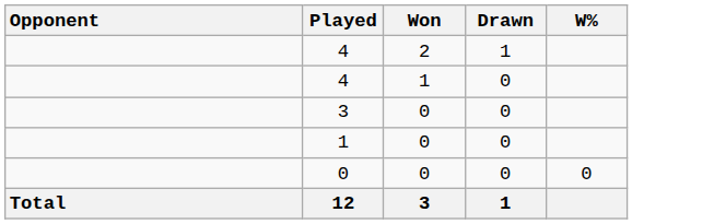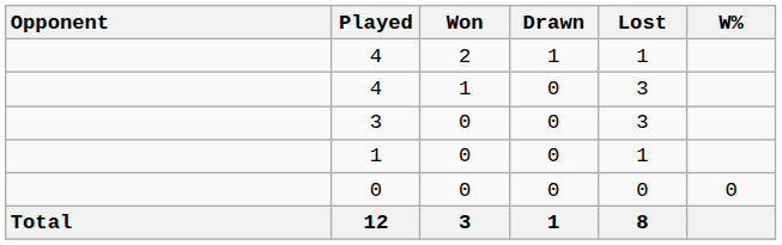 <table class="wikitable sortable" style="text-align:center;">
 <tr>
 <th style="width:200px; text-align:left;">Opponent</th>
 <th style="width:50px;">Played</th>
 <th style="width:50px;">Won</th>
 <th style="width:50px;">Drawn</th>
+<th style="width:50px;">Lost</th>
 <th style="width:50px;">W%</th>
 </tr>
 <tr>
 <td style="text-align:left;"><strong></strong></td>
 <td>4</td>
 <td>2</td>
+<td>1</td>
 <td>1</td>
 <td></td>
 </tr>
 <tr>
 <td style="text-align:left;"><strong></strong></td>
 <td>4</td>
 <td>1</td>
 <td>0</td>
+<td>3</td>
 <td></td>
 </tr>
 <tr>
 <td style="text-align:left;"><strong></strong></td>
 <td>3</td>
 <td>0</td>
 <td>0</td>
+<td>3</td>
 <td></td>
 </tr>
 <tr>
 <td style="text-align:left;"><strong></strong></td>
 <td>1</td>
 <td>0</td>
 <td>0</td>
+<td>1</td>
 <td></td>
 </tr>
 <tr>
 <td style="text-align:left;"><strong></strong></td>
+<td>0</td>
 <td>0</td>
 <td>0</td>
 <td>0</td>
 <td>0</td>
 </tr>
 <tr>
 <th style="text-align:left;"><strong>Total</strong></th>
 <th>12</th>
 <th>3</th>
 <th>1</th>
+<th>8</th>
 <th></th>
 </tr>
 </table>
